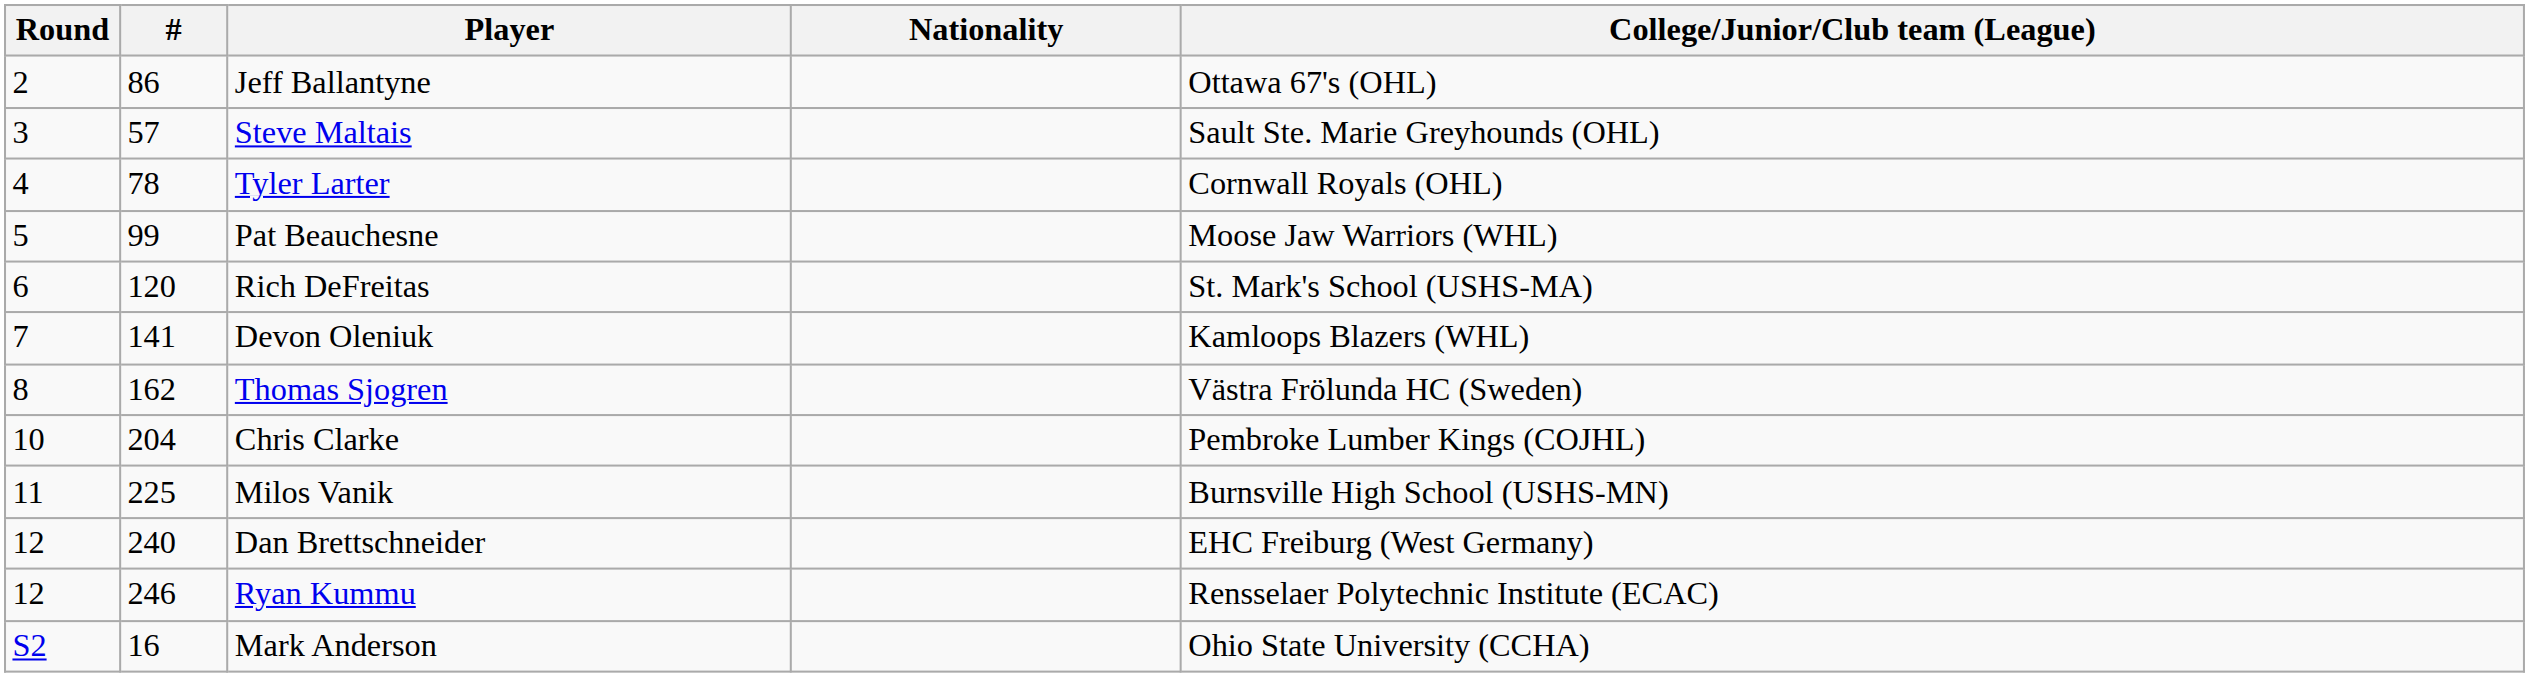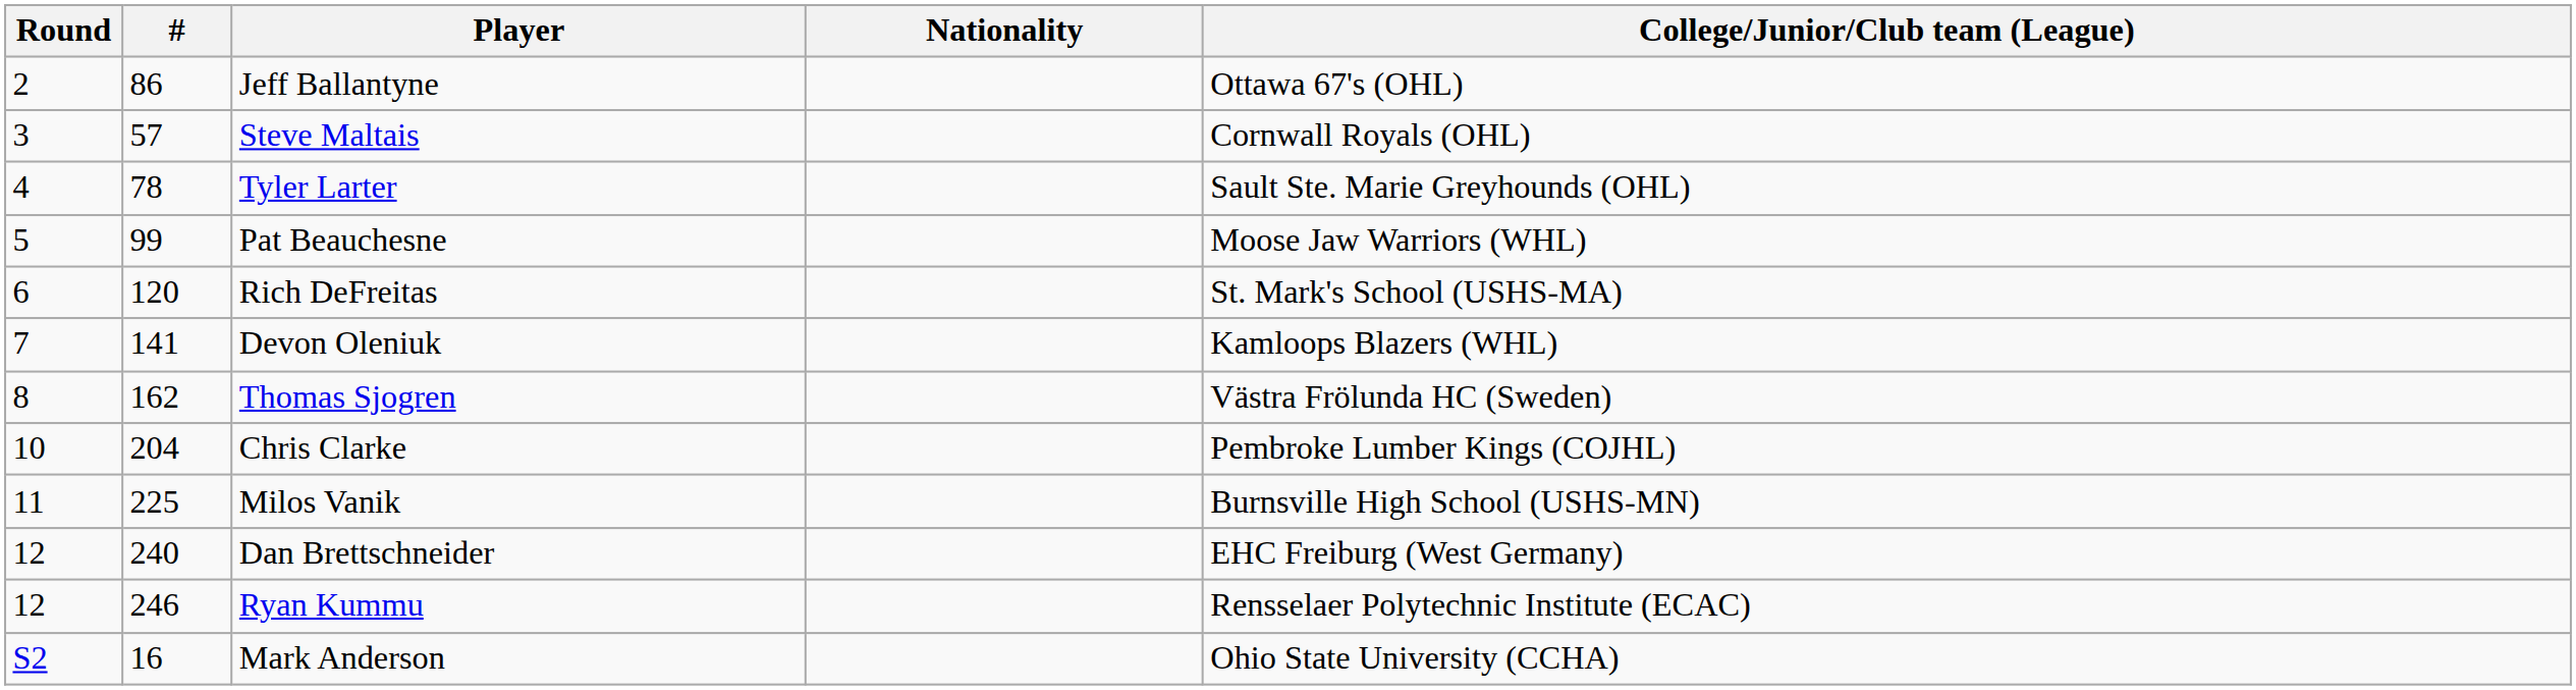 <table class="wikitable">
 <tr align="center">
 <th bgcolor="#DDDDFF" width="4.0%">Round</th>
 <th bgcolor="#DDDDFF" width="4.0%">#</th>
 <th bgcolor="#DDDDFF" width="21.0%">Player</th>
 <th bgcolor="#DDDDFF" width="14.5%">Nationality</th>
 <th bgcolor="#DDDDFF" width="50.0%">College/Junior/Club team (League)</th>
 </tr>
 <tr>
 <td>2</td>
 <td>86</td>
 <td>Jeff Ballantyne</td>
 <td></td>
 <td>Ottawa 67's (OHL)</td>
 </tr>
 <tr>
 <td>3</td>
 <td>57</td>
 <td><a href='#'>Steve Maltais</a></td>
 <td></td>
-<td>Sault Ste. Marie Greyhounds (OHL)</td>
+<td>Cornwall Royals (OHL)</td>
 </tr>
 <tr>
 <td>4</td>
 <td>78</td>
 <td><a href='#'>Tyler Larter</a></td>
 <td></td>
-<td>Cornwall Royals (OHL)</td>
+<td>Sault Ste. Marie Greyhounds (OHL)</td>
 </tr>
 <tr>
 <td>5</td>
 <td>99</td>
 <td>Pat Beauchesne</td>
 <td></td>
 <td>Moose Jaw Warriors (WHL)</td>
 </tr>
 <tr>
 <td>6</td>
 <td>120</td>
 <td>Rich DeFreitas</td>
 <td></td>
 <td>St. Mark's School (USHS-MA)</td>
 </tr>
 <tr>
 <td>7</td>
 <td>141</td>
 <td>Devon Oleniuk</td>
 <td></td>
 <td>Kamloops Blazers (WHL)</td>
 </tr>
 <tr>
 <td>8</td>
 <td>162</td>
 <td><a href='#'>Thomas Sjogren</a></td>
 <td></td>
 <td>Västra Frölunda HC (Sweden)</td>
 </tr>
 <tr>
 <td>10</td>
 <td>204</td>
 <td>Chris Clarke</td>
 <td></td>
 <td>Pembroke Lumber Kings (COJHL)</td>
 </tr>
 <tr>
 <td>11</td>
 <td>225</td>
 <td>Milos Vanik</td>
 <td></td>
 <td>Burnsville High School (USHS-MN)</td>
 </tr>
 <tr>
 <td>12</td>
 <td>240</td>
 <td>Dan Brettschneider</td>
 <td></td>
 <td>EHC Freiburg (West Germany)</td>
 </tr>
 <tr>
 <td>12</td>
 <td>246</td>
 <td><a href='#'>Ryan Kummu</a></td>
 <td></td>
 <td>Rensselaer Polytechnic Institute (ECAC)</td>
 </tr>
 <tr>
 <td><a href='#'>S2</a></td>
 <td>16</td>
 <td>Mark Anderson</td>
 <td></td>
 <td>Ohio State University (CCHA)</td>
 </tr>
 </table>
